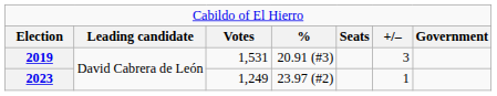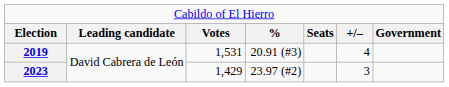 <table class="wikitable" style="text-align:right;">
 <tr>
 <td colspan="8" align="center"><a href='#'>Cabildo of El Hierro</a></td>
 </tr>
 <tr>
 <th width="75">Election</th>
 <th>Leading candidate</th>
 <th width="70">Votes</th>
 <th width="70">%</th>
 <th>Seats</th>
 <th width="40">+/–</th>
 <th>Government</th>
 </tr>
 <tr>
 <th><a href='#'>2019</a></th>
 <td rowspan="2" align="left">David Cabrera de León</td>
 <td>1,531</td>
 <td>20.91 (#3)</td>
 <td></td>
-<td>3</td>
+<td>4</td>
 <td></td>
 </tr>
 <tr>
 <th><a href='#'>2023</a></th>
-<td>1,249</td>
+<td>1,429</td>
 <td>23.97 (#2)</td>
 <td></td>
-<td>1</td>
+<td>3</td>
 <td></td>
 </tr>
 </table>
